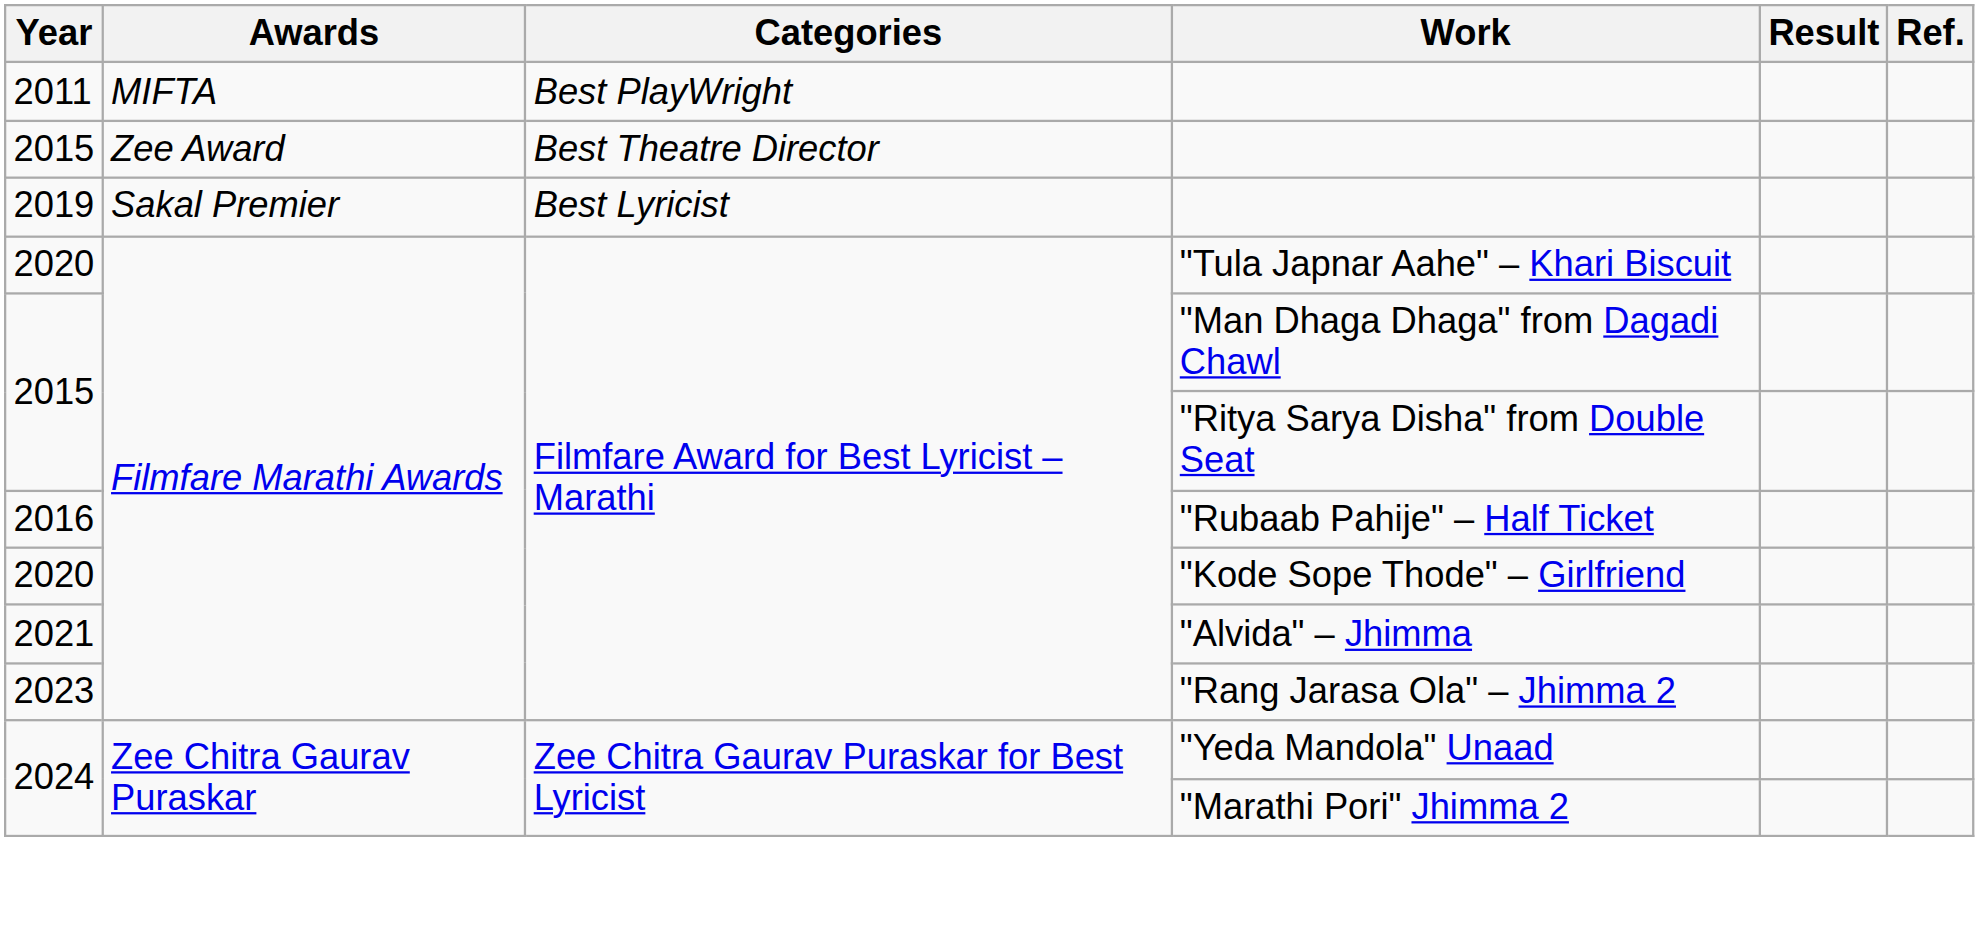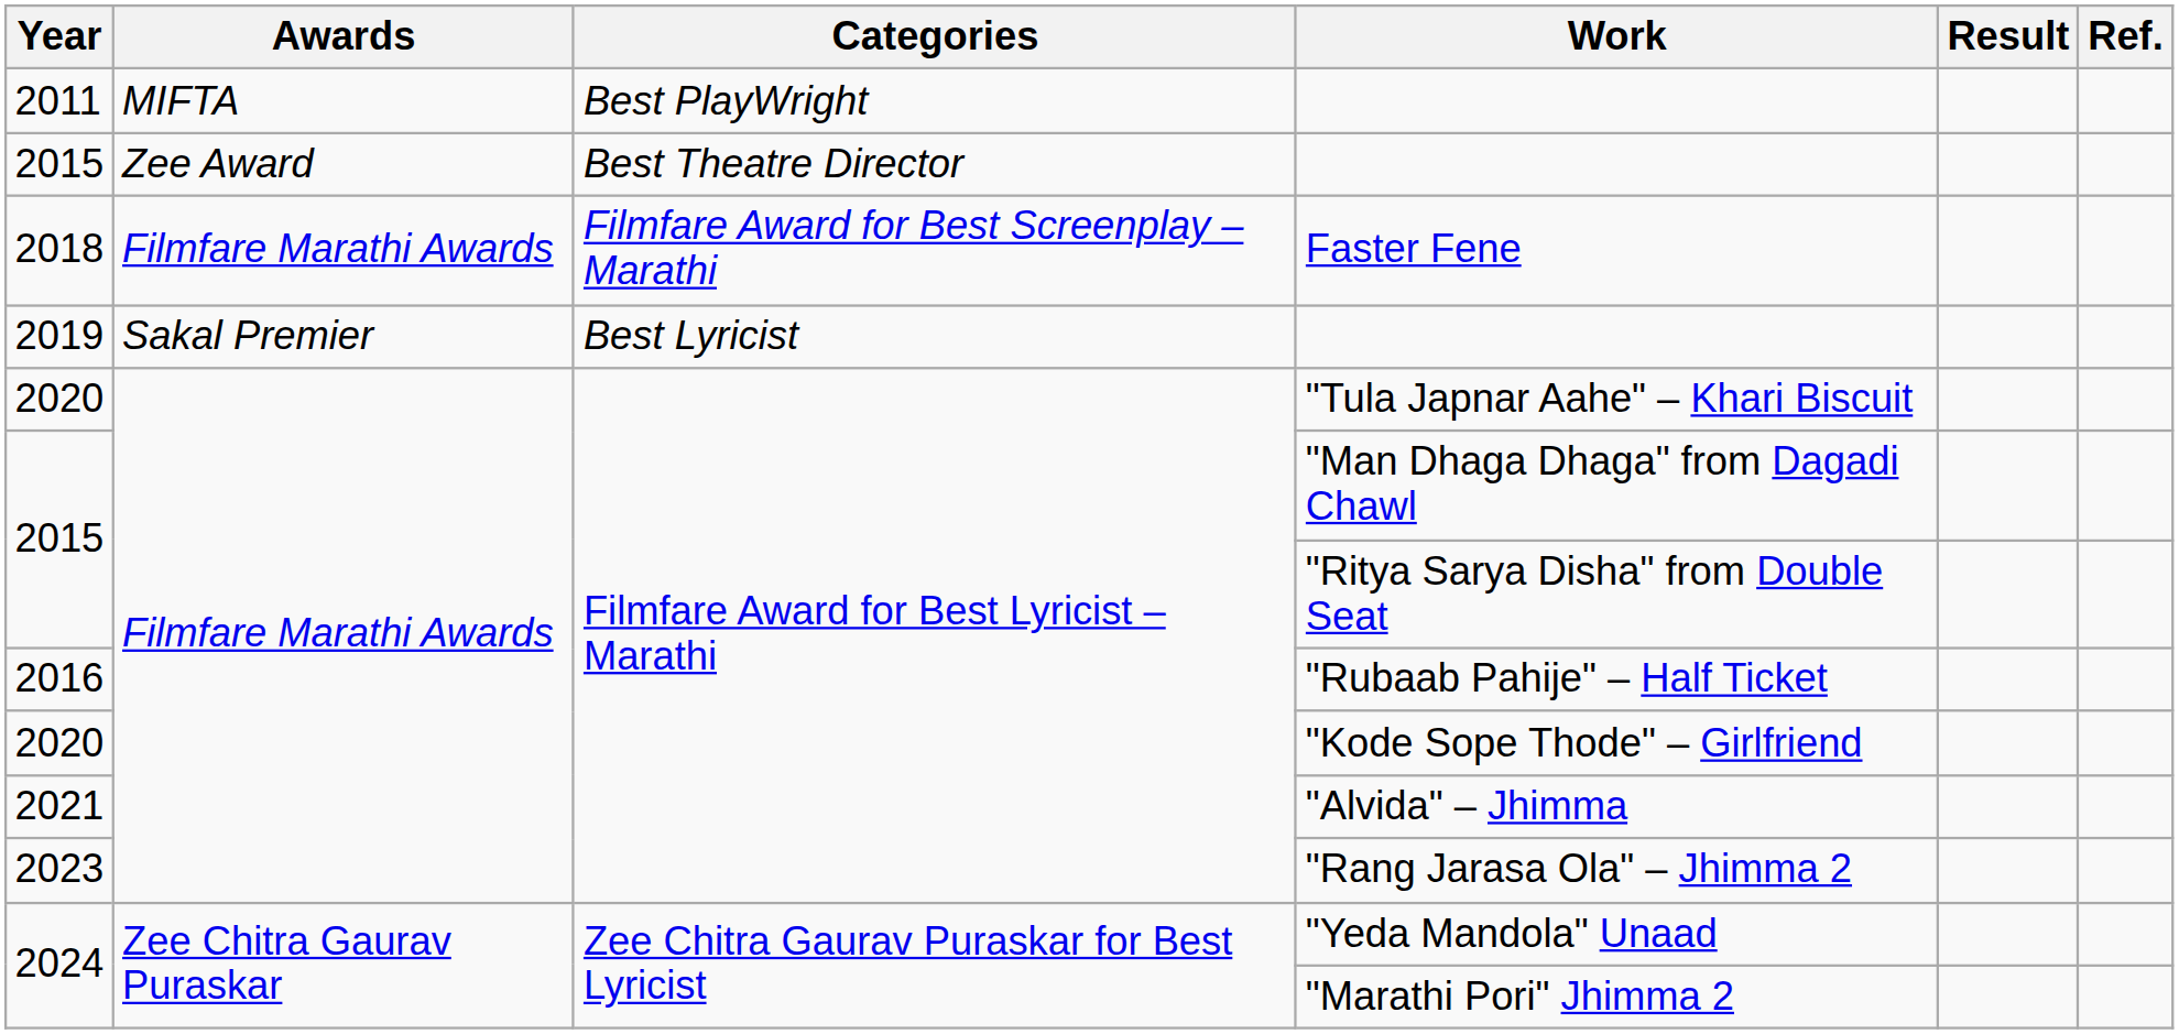 <table class="wikitable">
 <tr>
 <th>Year</th>
 <th>Awards</th>
 <th>Categories</th>
 <th>Work</th>
 <th>Result</th>
 <th>Ref.</th>
 </tr>
 <tr>
 <td>2011</td>
 <td><em>MIFTA</em></td>
 <td><em>Best PlayWright</em></td>
 <td></td>
 <td></td>
 <td></td>
 </tr>
 <tr>
 <td>2015</td>
 <td><em>Zee Award</em></td>
 <td><em>Best Theatre Director</em></td>
 <td></td>
+<td></td>
+<td></td>
+</tr>
+<tr>
+<td>2018</td>
+<td><em><a href='#'>Filmfare Marathi Awards</a></em></td>
+<td><em><a href='#'>Filmfare Award for Best Screenplay – Marathi</a></em></td>
+<td><a href='#'>Faster Fene</a></td>
 <td></td>
 <td></td>
 </tr>
 <tr>
 <td>2019</td>
 <td><em>Sakal Premier</em></td>
 <td><em>Best Lyricist</em></td>
 <td></td>
 <td></td>
 <td></td>
 </tr>
 <tr>
 <td>2020</td>
 <td Rowspan="7"><em><a href='#'>Filmfare Marathi Awards</a></td>
 <td Rowspan="7"></em><a href='#'>Filmfare Award for Best Lyricist – Marathi</a><em></td>
 <td>"Tula Japnar Aahe" – <a href='#'>Khari Biscuit</a></td>
 <td></td>
 <td></td>
 </tr>
 <tr>
 <td Rowspan="2">2015</td>
 <td>"Man Dhaga Dhaga" from <a href='#'>Dagadi Chawl</a></td>
 <td></td>
 <td></td>
 </tr>
 <tr>
 <td>"Ritya Sarya Disha" from <a href='#'>Double Seat</a></td>
 <td></td>
 <td></td>
 </tr>
 <tr>
 <td>2016</td>
 <td>"Rubaab Pahije" – <a href='#'>Half Ticket</a></td>
 <td></td>
 <td></td>
 </tr>
 <tr>
 <td>2020</td>
 <td>"Kode Sope Thode" – <a href='#'>Girlfriend</a></td>
 <td></td>
 <td></td>
 </tr>
 <tr>
 <td>2021</td>
 <td>"Alvida" – <a href='#'>Jhimma</a></td>
 <td></td>
 <td></td>
 </tr>
 <tr>
 <td>2023</td>
 <td>"Rang Jarasa Ola" – <a href='#'>Jhimma 2</a></td>
 <td></td>
 <td></td>
 </tr>
 <tr>
 <td Rowspan="2">2024</td>
 <td Rowspan="2"><a href='#'>Zee Chitra Gaurav Puraskar</a></td>
 <td Rowspan="2"><a href='#'>Zee Chitra Gaurav Puraskar for Best Lyricist</a></td>
 <td>"Yeda Mandola"	<a href='#'>Unaad</a></td>
 <td></td>
 <td></td>
 </tr>
 <tr>
 <td>"Marathi Pori"	<a href='#'>Jhimma 2</a></td>
 <td></td>
 <td></td>
 </tr>
 </table>
